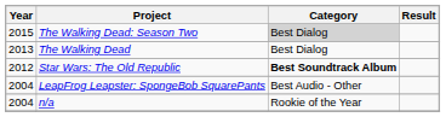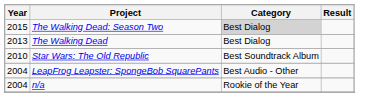 <table class="wikitable" style="border:2px #aaa solid; font-size:90%;">
 <tr style="background:#ccc; text-align:center;">
 <th>Year</th>
 <th>Project</th>
 <th>Category</th>
 <th>Result</th>
 </tr>
 <tr>
 <td>2015</td>
 <td><em><a href='#'>The Walking Dead: Season Two</a></em></td>
 <td style="background: lightgrey;">Best Dialog</td>
 <td></td>
 </tr>
 <tr>
 </tr>
 <tr>
 <td>2013</td>
 <td><em><a href='#'>The Walking Dead</a></em></td>
 <td>Best Dialog</td>
 <td></td>
 </tr>
 <tr>
 </tr>
 <tr>
-<td>2012</td>
+<td>2010</td>
 <td><em><a href='#'>Star Wars: The Old Republic</a></em></td>
-<td><strong>Best Soundtrack Album</strong></td>
+<td>Best Soundtrack Album</td>
 <td></td>
 </tr>
 <tr>
 </tr>
 <tr>
 <td>2004</td>
 <td><em><a href='#'>LeapFrog Leapster: SpongeBob SquarePants</a></em></td>
 <td>Best Audio - Other</td>
 <td></td>
 </tr>
 <tr>
 </tr>
 <tr>
 <td>2004</td>
 <td><em><a href='#'>n/a</a></em></td>
 <td>Rookie of the Year</td>
 <td></td>
 </tr>
 <tr>
 </tr>
 <tr style="border-top:2px solid gray;">
 </tr>
 </table>
